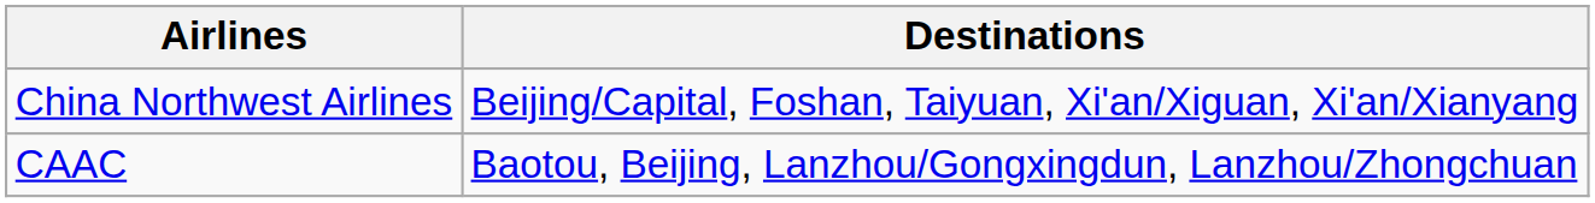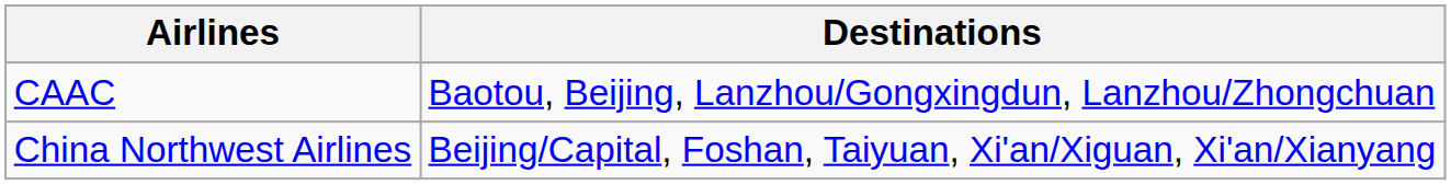 <table class="wikitable">
 <tr>
 <th>Airlines</th>
 <th>Destinations</th>
 </tr>
 <tr>
+<td><a href='#'>CAAC</a></td>
+<td><a href='#'>Baotou</a>, <a href='#'>Beijing</a>, <a href='#'>Lanzhou/Gongxingdun</a>, <a href='#'>Lanzhou/Zhongchuan</a></td>
+</tr>
+<tr>
 <td><a href='#'>China Northwest Airlines</a></td>
 <td><a href='#'>Beijing/Capital</a>, <a href='#'>Foshan</a>, <a href='#'>Taiyuan</a>, <a href='#'>Xi'an/Xiguan</a>, <a href='#'>Xi'an/Xianyang</a></td>
 </tr>
-<tr>
-<td><a href='#'>CAAC</a></td>
-<td><a href='#'>Baotou</a>, <a href='#'>Beijing</a>, <a href='#'>Lanzhou/Gongxingdun</a>, <a href='#'>Lanzhou/Zhongchuan</a></td>
-</tr>
 </table>
